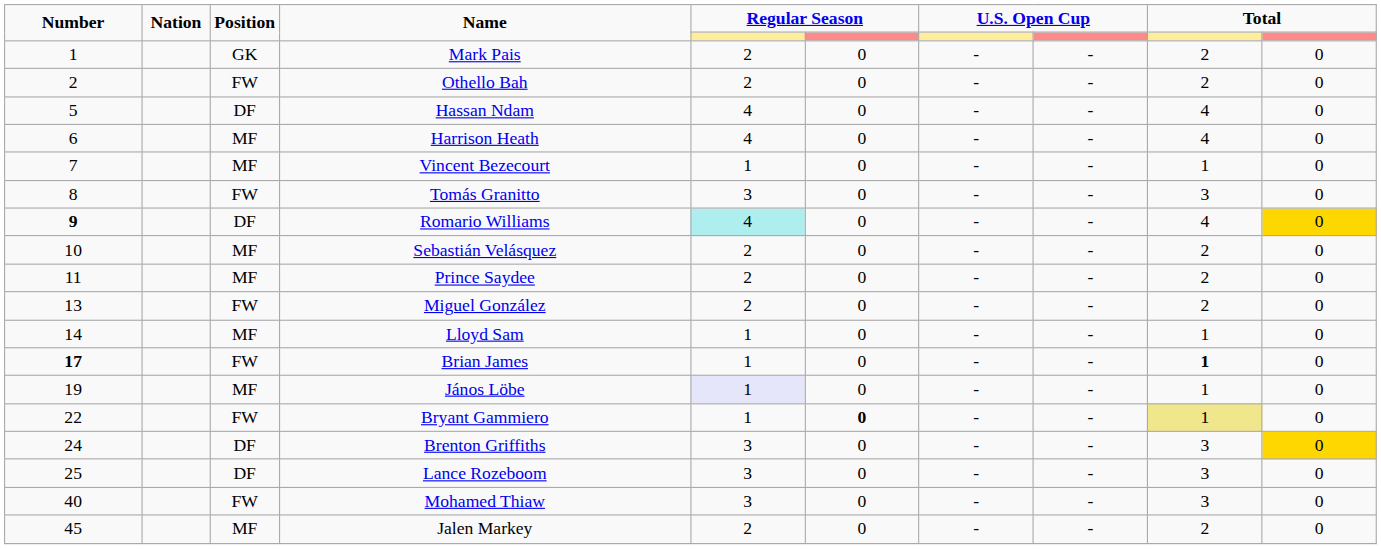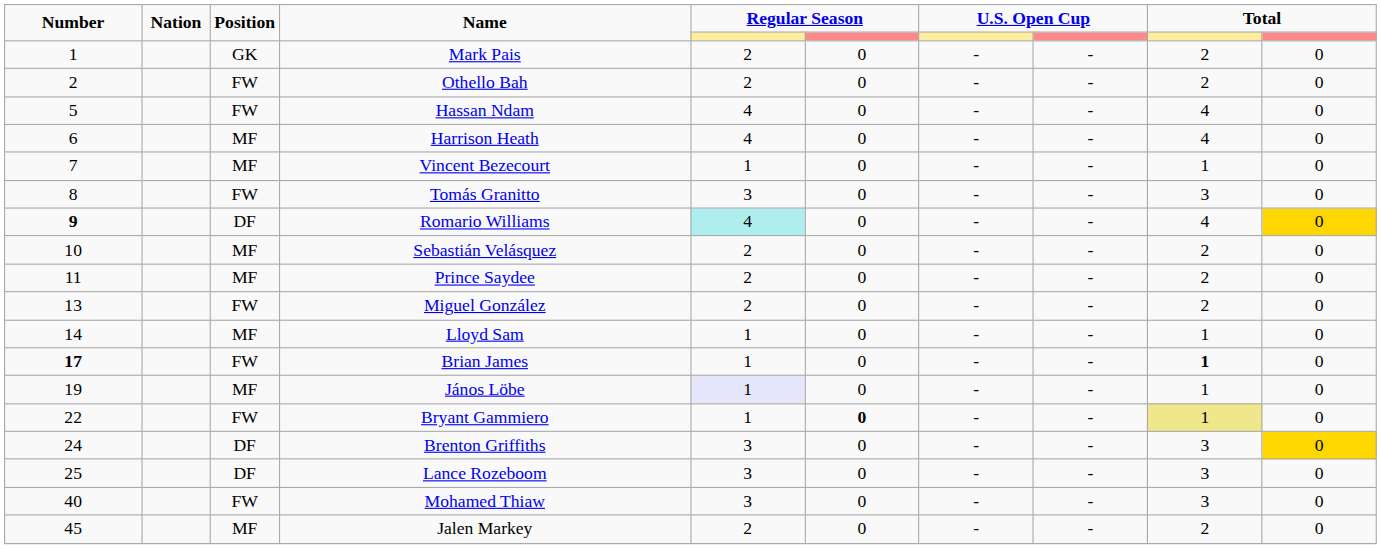 <table class="wikitable" style="text-align:center;">
 <tr>
 <td rowspan="2"  style="width:10%; text-align:center;"><strong>Number</strong></td>
 <td rowspan="2"  style="width:5%; text-align:center;"><strong>Nation</strong></td>
 <td rowspan="2"  style="width:5%; text-align:center;"><strong>Position</strong></td>
 <td rowspan="2"  style="width:30%; text-align:center;"><strong>Name</strong></td>
 <td colspan="2" style="text-align:center;"><strong><a href='#'>Regular Season</a></strong></td>
 <td colspan="2" style="text-align:center;"><strong><a href='#'>U.S. Open Cup</a></strong></td>
 <td colspan="2" style="text-align:center;"><strong>Total</strong></td>
 </tr>
 <tr>
 <th style="width:60px; background:#fe9;"></th>
 <th style="width:60px; background:#ff8888;"></th>
 <th style="width:60px; background:#fe9;"></th>
 <th style="width:60px; background:#ff8888;"></th>
 <th style="width:60px; background:#fe9;"></th>
 <th style="width:60px; background:#ff8888;"></th>
 </tr>
 <tr>
 <td>1</td>
 <td></td>
 <td>GK</td>
 <td><a href='#'>Mark Pais</a></td>
 <td>2</td>
 <td>0</td>
 <td>-</td>
 <td>-</td>
 <td>2</td>
 <td>0</td>
 </tr>
 <tr>
 <td>2</td>
 <td></td>
 <td>FW</td>
 <td><a href='#'>Othello Bah</a></td>
 <td>2</td>
 <td>0</td>
 <td>-</td>
 <td>-</td>
 <td>2</td>
 <td>0</td>
 </tr>
 <tr>
 <td>5</td>
 <td></td>
-<td>DF</td>
+<td>FW</td>
 <td><a href='#'>Hassan Ndam</a></td>
 <td>4</td>
 <td>0</td>
 <td>-</td>
 <td>-</td>
 <td>4</td>
 <td>0</td>
 </tr>
 <tr>
 <td>6</td>
 <td></td>
 <td>MF</td>
 <td><a href='#'>Harrison Heath</a></td>
 <td>4</td>
 <td>0</td>
 <td>-</td>
 <td>-</td>
 <td>4</td>
 <td>0</td>
 </tr>
 <tr>
 <td>7</td>
 <td></td>
 <td>MF</td>
 <td><a href='#'>Vincent Bezecourt</a></td>
 <td>1</td>
 <td>0</td>
 <td>-</td>
 <td>-</td>
 <td>1</td>
 <td>0</td>
 </tr>
 <tr>
 <td>8</td>
 <td></td>
 <td>FW</td>
 <td><a href='#'>Tomás Granitto</a></td>
 <td>3</td>
 <td>0</td>
 <td>-</td>
 <td>-</td>
 <td>3</td>
 <td>0</td>
 </tr>
 <tr>
 <td><strong>9</strong></td>
 <td></td>
 <td>DF</td>
 <td><a href='#'>Romario Williams</a></td>
 <td style="background: paleturquoise;">4</td>
 <td>0</td>
 <td>-</td>
 <td>-</td>
 <td>4</td>
 <td style="background: gold;">0</td>
 </tr>
 <tr>
 <td>10</td>
 <td></td>
 <td>MF</td>
 <td><a href='#'>Sebastián Velásquez</a></td>
 <td>2</td>
 <td>0</td>
 <td>-</td>
 <td>-</td>
 <td>2</td>
 <td>0</td>
 </tr>
 <tr>
 <td>11</td>
 <td></td>
 <td>MF</td>
 <td><a href='#'>Prince Saydee</a></td>
 <td>2</td>
 <td>0</td>
 <td>-</td>
 <td>-</td>
 <td>2</td>
 <td>0</td>
 </tr>
 <tr>
 <td>13</td>
 <td></td>
 <td>FW</td>
 <td><a href='#'>Miguel González</a></td>
 <td>2</td>
 <td>0</td>
 <td>-</td>
 <td>-</td>
 <td>2</td>
 <td>0</td>
 </tr>
 <tr>
 <td>14</td>
 <td></td>
 <td>MF</td>
 <td><a href='#'>Lloyd Sam</a></td>
 <td>1</td>
 <td>0</td>
 <td>-</td>
 <td>-</td>
 <td>1</td>
 <td>0</td>
 </tr>
 <tr>
 <td><strong>17</strong></td>
 <td></td>
 <td>FW</td>
 <td><a href='#'>Brian James</a></td>
 <td>1</td>
 <td>0</td>
 <td>-</td>
 <td>-</td>
 <td><strong>1</strong></td>
 <td>0</td>
 </tr>
 <tr>
 <td>19</td>
 <td></td>
 <td>MF</td>
 <td><a href='#'>János Löbe</a></td>
 <td style="background: lavender;">1</td>
 <td>0</td>
 <td>-</td>
 <td>-</td>
 <td>1</td>
 <td>0</td>
 </tr>
 <tr>
 <td>22</td>
 <td></td>
 <td>FW</td>
 <td><a href='#'>Bryant Gammiero</a></td>
 <td>1</td>
 <td><strong>0</strong></td>
 <td>-</td>
 <td>-</td>
 <td style="background: khaki;">1</td>
 <td>0</td>
 </tr>
 <tr>
 <td>24</td>
 <td></td>
 <td>DF</td>
 <td><a href='#'>Brenton Griffiths</a></td>
 <td>3</td>
 <td>0</td>
 <td>-</td>
 <td>-</td>
 <td>3</td>
 <td style="background: gold;">0</td>
 </tr>
 <tr>
 <td>25</td>
 <td></td>
 <td>DF</td>
 <td><a href='#'>Lance Rozeboom</a></td>
 <td>3</td>
 <td>0</td>
 <td>-</td>
 <td>-</td>
 <td>3</td>
 <td>0</td>
 </tr>
 <tr>
 <td>40</td>
 <td></td>
 <td>FW</td>
 <td><a href='#'>Mohamed Thiaw</a></td>
 <td>3</td>
 <td>0</td>
 <td>-</td>
 <td>-</td>
 <td>3</td>
 <td>0</td>
 </tr>
 <tr>
 <td>45</td>
 <td></td>
 <td>MF</td>
 <td>Jalen Markey</td>
 <td>2</td>
 <td>0</td>
 <td>-</td>
 <td>-</td>
 <td>2</td>
 <td>0</td>
 </tr>
 <tr>
 </tr>
 </table>
